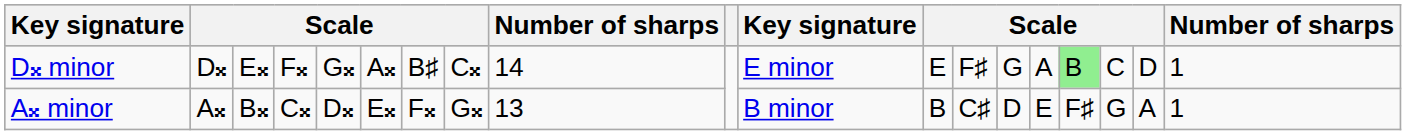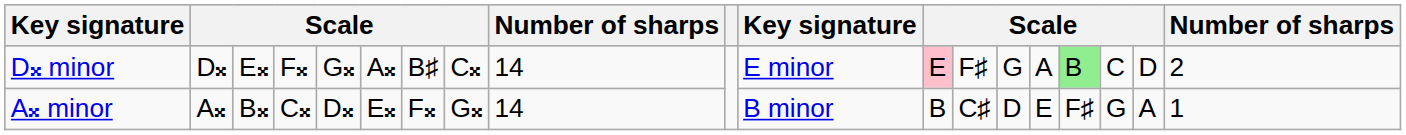 <table class="wikitable">
 <tr>
 <th>Key signature</th>
 <th colspan="7">Scale</th>
 <th>Number of sharps</th>
 <th></th>
 <th>Key signature</th>
 <th colspan="7">Scale</th>
 <th>Number of sharps</th>
 </tr>
 <tr>
 <td><a href='#'>D𝄪 minor</a></td>
 <td>D𝄪</td>
 <td>E𝄪</td>
 <td>F𝄪</td>
 <td>G𝄪</td>
 <td>A𝄪</td>
 <td>B♯</td>
 <td>C𝄪</td>
 <td>14</td>
 <td rowspan="2"></td>
 <td><a href='#'>E minor</a></td>
-<td>E</td>
+<td style="background: pink;">E</td>
 <td>F♯</td>
 <td>G</td>
 <td>A</td>
 <td style="background: lightgreen;">B</td>
 <td>C</td>
 <td>D</td>
-<td>1</td>
+<td>2</td>
 </tr>
 <tr>
 <td><a href='#'>A𝄪 minor</a></td>
 <td>A𝄪</td>
 <td>B𝄪</td>
 <td>C𝄪</td>
 <td>D𝄪</td>
 <td>E𝄪</td>
 <td>F𝄪</td>
 <td>G𝄪</td>
-<td>13</td>
+<td>14</td>
 <td><a href='#'>B minor</a></td>
 <td>B</td>
 <td>C♯</td>
 <td>D</td>
 <td>E</td>
 <td>F♯</td>
 <td>G</td>
 <td>A</td>
 <td>1</td>
 </tr>
 </table>
